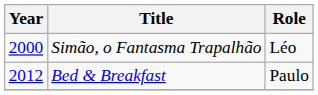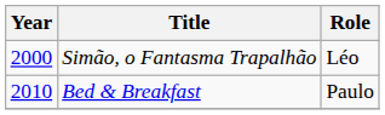 <table class="wikitable" style="font-size: 90%;">
 <tr>
 <th>Year</th>
 <th>Title</th>
 <th>Role</th>
 </tr>
 <tr>
 <td><a href='#'>2000</a></td>
 <td><em>Simão, o Fantasma Trapalhão</em></td>
 <td>Léo</td>
 </tr>
 <tr>
-<td><a href='#'>2012</a></td>
+<td><a href='#'>2010</a></td>
 <td><em><a href='#'>Bed & Breakfast</a></em></td>
 <td>Paulo</td>
 </tr>
 <tr>
 </tr>
 </table>
